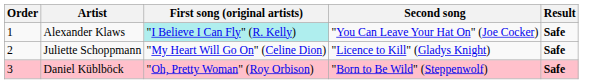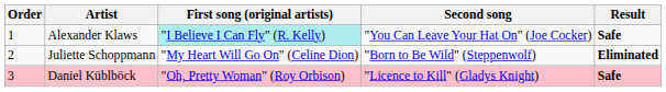 <table class=wikitable>
 <tr>
 <th>Order</th>
 <th>Artist</th>
 <th>First song (original artists)</th>
 <th>Second song</th>
 <th>Result</th>
 </tr>
 <tr>
 <td>1</td>
 <td>Alexander Klaws</td>
 <td style="background: paleturquoise;">"<a href='#'>I Believe I Can Fly</a>" (<a href='#'>R. Kelly</a>)</td>
 <td>"<a href='#'>You Can Leave Your Hat On</a>" (<a href='#'>Joe Cocker</a>)</td>
 <td><strong>Safe</strong></td>
 </tr>
 <tr>
 <td>2</td>
 <td>Juliette Schoppmann</td>
 <td>"<a href='#'>My Heart Will Go On</a>" (<a href='#'>Celine Dion</a>)</td>
-<td>"<a href='#'>Licence to Kill</a>" (<a href='#'>Gladys Knight</a>)</td>
-<td><strong>Safe</strong></td>
+<td>"<a href='#'>Born to Be Wild</a>" (<a href='#'>Steppenwolf</a>)</td>
+<td><strong>Eliminated</strong></td>
 </tr>
 <tr style="background:pink;">
 <td>3</td>
 <td>Daniel Küblböck</td>
 <td>"<a href='#'>Oh, Pretty Woman</a>" (<a href='#'>Roy Orbison</a>)</td>
-<td>"<a href='#'>Born to Be Wild</a>" (<a href='#'>Steppenwolf</a>)</td>
+<td>"<a href='#'>Licence to Kill</a>" (<a href='#'>Gladys Knight</a>)</td>
 <td><strong>Safe</strong></td>
 </tr>
 </table>
